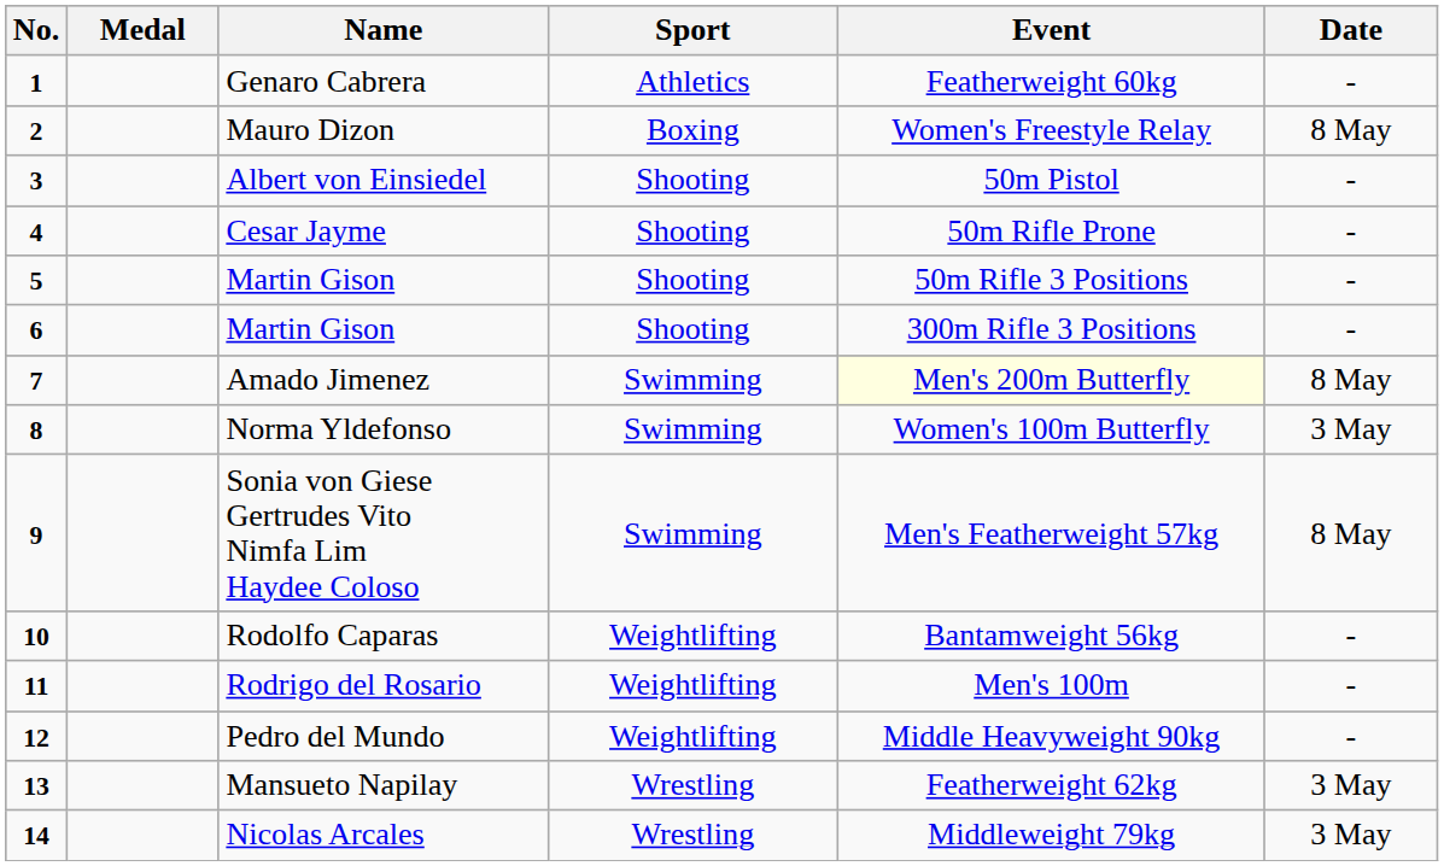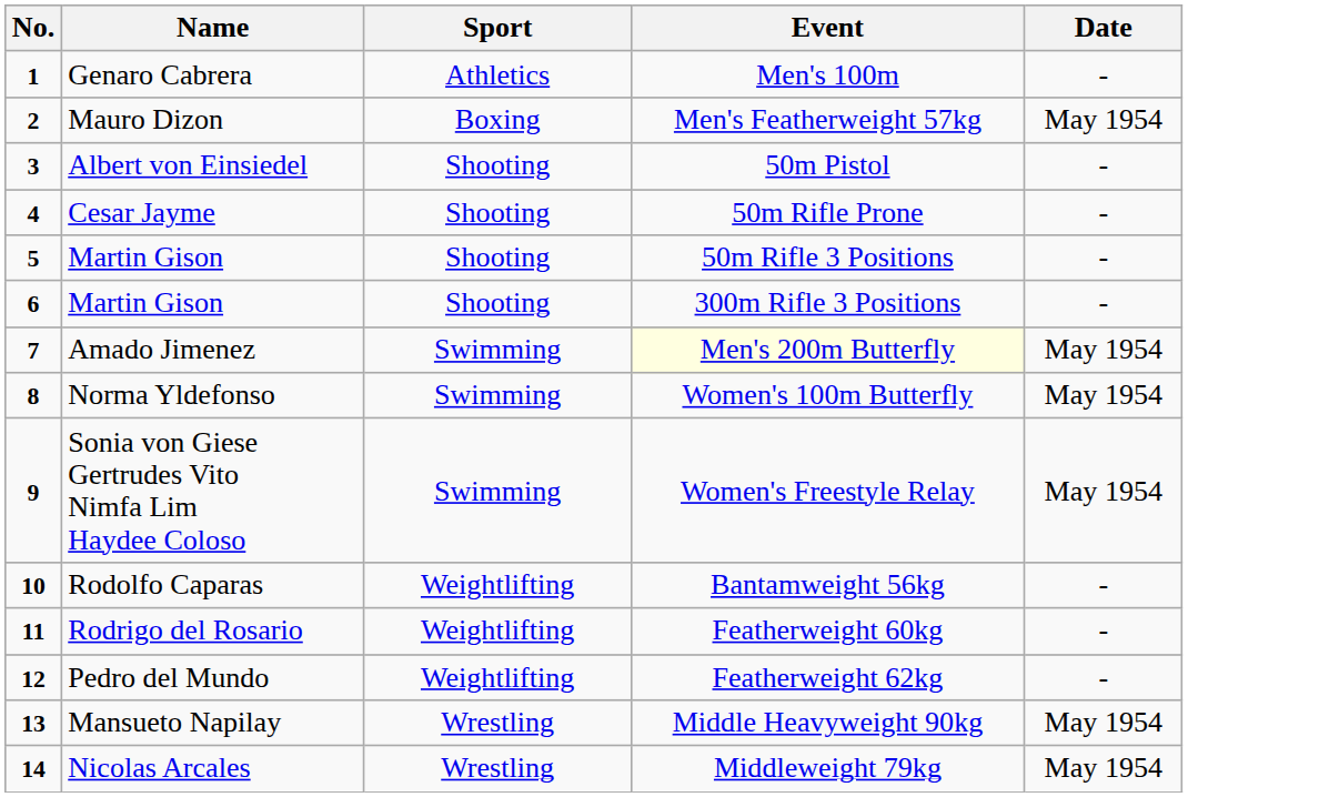 <table class="wikitable" style="font-size:100%; text-align:center;">
 <tr>
 <th width="10">No.</th>
-<th width="70">Medal</th>
 <th width="160">Name</th>
 <th width="140">Sport</th>
 <th width="210">Event</th>
 <th width="80">Date</th>
 </tr>
 <tr>
 <td><small><strong>1</strong></small></td>
-<td></td>
 <td align=left>Genaro Cabrera</td>
 <td> <a href='#'>Athletics</a></td>
-<td><a href='#'>Featherweight 60kg</a></td>
+<td><a href='#'>Men's 100m</a></td>
 <td>-</td>
 </tr>
 <tr>
 <td><small><strong>2</strong></small></td>
-<td></td>
 <td align=left>Mauro Dizon</td>
 <td> <a href='#'>Boxing</a></td>
-<td><a href='#'>Women's  Freestyle Relay</a></td>
-<td>8 May</td>
+<td><a href='#'>Men's Featherweight 57kg</a></td>
+<td>May 1954</td>
 </tr>
 <tr>
 <td><small><strong>3</strong></small></td>
-<td></td>
 <td align=left><a href='#'>Albert von Einsiedel</a></td>
 <td> <a href='#'>Shooting</a></td>
 <td><a href='#'>50m Pistol</a></td>
 <td>-</td>
 </tr>
 <tr>
 <td><small><strong>4</strong></small></td>
-<td></td>
 <td align=left><a href='#'>Cesar Jayme</a></td>
 <td> <a href='#'>Shooting</a></td>
 <td><a href='#'>50m Rifle Prone</a></td>
 <td>-</td>
 </tr>
 <tr>
 <td><small><strong>5</strong></small></td>
-<td></td>
 <td align=left><a href='#'>Martin Gison</a></td>
 <td> <a href='#'>Shooting</a></td>
 <td><a href='#'>50m Rifle 3 Positions</a></td>
 <td>-</td>
 </tr>
 <tr>
 <td><small><strong>6</strong></small></td>
-<td></td>
 <td align=left><a href='#'>Martin Gison</a></td>
 <td> <a href='#'>Shooting</a></td>
 <td><a href='#'>300m Rifle 3 Positions</a></td>
 <td>-</td>
 </tr>
 <tr>
 <td><small><strong>7</strong></small></td>
-<td></td>
 <td align=left>Amado Jimenez</td>
 <td> <a href='#'>Swimming</a></td>
 <td style="background: lightyellow;"><a href='#'>Men's 200m Butterfly</a></td>
-<td>8 May</td>
+<td>May 1954</td>
 </tr>
 <tr>
 <td><small><strong>8</strong></small></td>
-<td></td>
 <td align=left>Norma Yldefonso</td>
 <td> <a href='#'>Swimming</a></td>
 <td><a href='#'>Women's 100m Butterfly</a></td>
-<td>3 May</td>
+<td>May 1954</td>
 </tr>
 <tr>
 <td><small><strong>9</strong></small></td>
-<td></td>
 <td align=left>Sonia von Giese<br>Gertrudes Vito<br>Nimfa Lim<br><a href='#'>Haydee Coloso</a></td>
 <td> <a href='#'>Swimming</a></td>
-<td><a href='#'>Men's Featherweight 57kg</a></td>
-<td>8 May</td>
+<td><a href='#'>Women's  Freestyle Relay</a></td>
+<td>May 1954</td>
 </tr>
 <tr>
 <td><small><strong>10</strong></small></td>
-<td></td>
 <td align=left>Rodolfo Caparas</td>
 <td> <a href='#'>Weightlifting</a></td>
 <td><a href='#'>Bantamweight 56kg</a></td>
 <td>-</td>
 </tr>
 <tr>
 <td><small><strong>11</strong></small></td>
-<td></td>
 <td align=left><a href='#'>Rodrigo del Rosario</a></td>
 <td> <a href='#'>Weightlifting</a></td>
-<td><a href='#'>Men's 100m</a></td>
+<td><a href='#'>Featherweight 60kg</a></td>
 <td>-</td>
 </tr>
 <tr>
 <td><small><strong>12</strong></small></td>
-<td></td>
 <td align=left>Pedro del Mundo</td>
 <td> <a href='#'>Weightlifting</a></td>
-<td><a href='#'>Middle Heavyweight 90kg</a></td>
+<td><a href='#'>Featherweight 62kg</a></td>
 <td>-</td>
 </tr>
 <tr>
 <td><small><strong>13</strong></small></td>
-<td></td>
 <td align=left>Mansueto Napilay</td>
 <td> <a href='#'>Wrestling</a></td>
-<td><a href='#'>Featherweight 62kg</a></td>
-<td>3 May</td>
+<td><a href='#'>Middle Heavyweight 90kg</a></td>
+<td>May 1954</td>
 </tr>
 <tr>
 <td><small><strong>14</strong></small></td>
-<td></td>
 <td align=left><a href='#'>Nicolas Arcales</a></td>
 <td> <a href='#'>Wrestling</a></td>
 <td><a href='#'>Middleweight 79kg</a></td>
-<td>3 May</td>
+<td>May 1954</td>
 </tr>
 </table>
